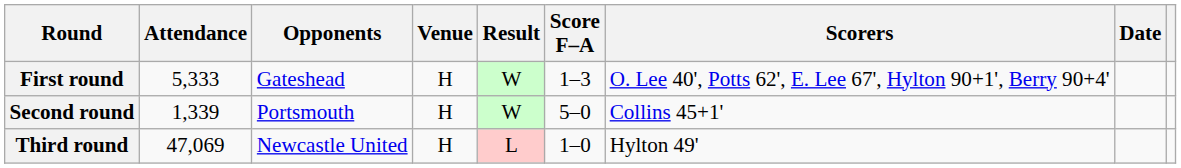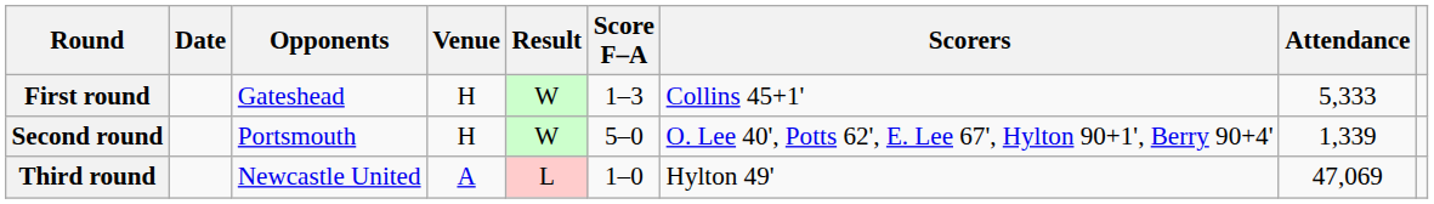 <table class="wikitable sortable plainrowheaders" style="text-align: center">
 <tr>
 <th scope=col>Round</th>
-<th scope=col>Attendance</th>
+<th scope=col>Date</th>
 <th scope=col>Opponents</th>
 <th scope=col>Venue</th>
 <th scope=col>Result</th>
 <th scope=col>Score<br>F–A</th>
 <th scope=col class=unsortable>Scorers</th>
-<th scope=col>Date</th>
+<th scope=col>Attendance</th>
 <th scope=col class=unsortable></th>
 </tr>
 <tr>
 <th scope=row>First round</th>
-<td>5,333</td>
+<td align=left></td>
 <td align=left><a href='#'>Gateshead</a></td>
 <td>H</td>
 <td style=background-color:#CCFFCC>W</td>
 <td>1–3</td>
-<td align=left><a href='#'>O. Lee</a> 40', <a href='#'>Potts</a> 62', <a href='#'>E. Lee</a> 67', <a href='#'>Hylton</a> 90+1', <a href='#'>Berry</a> 90+4'</td>
-<td align=left></td>
+<td align=left><a href='#'>Collins</a> 45+1'</td>
+<td>5,333</td>
 <td></td>
 </tr>
 <tr>
 <th scope=row>Second round</th>
-<td>1,339</td>
+<td align=left></td>
 <td align=left><a href='#'>Portsmouth</a></td>
 <td>H</td>
 <td style=background-color:#CCFFCC>W</td>
 <td>5–0</td>
-<td align=left><a href='#'>Collins</a> 45+1'</td>
-<td align=left></td>
+<td align=left><a href='#'>O. Lee</a> 40', <a href='#'>Potts</a> 62', <a href='#'>E. Lee</a> 67', <a href='#'>Hylton</a> 90+1', <a href='#'>Berry</a> 90+4'</td>
+<td>1,339</td>
 <td></td>
 </tr>
 <tr>
 <th scope=row>Third round</th>
-<td>47,069</td>
+<td align=left></td>
 <td align=left><a href='#'>Newcastle United</a></td>
-<td>H</td>
+<td><a href='#'>A</a></td>
 <td style=background-color:#FFCCCC>L</td>
 <td>1–0</td>
 <td align=left>Hylton 49'</td>
-<td align=left></td>
+<td>47,069</td>
 <td></td>
 </tr>
 </table>
